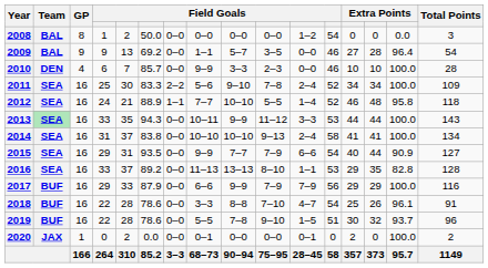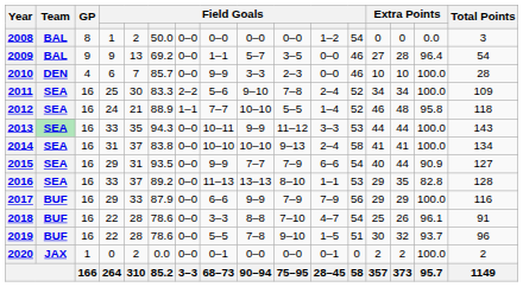 <table class="wikitable" style="text-align:center;">
 <tr>
 <th rowspan="2">Year</th>
 <th rowspan="2">Team</th>
 <th rowspan="2">GP</th>
 <th colspan="9">Field Goals</th>
 <th colspan="3">Extra Points</th>
 <th rowspan="2">Total Points</th>
 </tr>
 <tr>
 <th></th>
 <th></th>
 <th></th>
 <th></th>
 <th></th>
 <th></th>
 <th></th>
 <th></th>
 <th></th>
 <th></th>
 <th></th>
 <th></th>
 </tr>
 <tr>
 <th><a href='#'>2008</a></th>
 <th><a href='#'>BAL</a></th>
 <td>8</td>
 <td>1</td>
 <td>2</td>
 <td>50.0</td>
 <td>0–0</td>
 <td>0–0</td>
 <td>0–0</td>
 <td>0–0</td>
 <td>1–2</td>
 <td>54</td>
 <td>0</td>
 <td>0</td>
 <td>0.0</td>
 <td>3</td>
 </tr>
 <tr>
 <th><a href='#'>2009</a></th>
 <th><a href='#'>BAL</a></th>
 <td>9</td>
 <td>9</td>
 <td>13</td>
 <td>69.2</td>
 <td>0–0</td>
 <td>1–1</td>
 <td>5–7</td>
 <td>3–5</td>
 <td>0–0</td>
 <td>46</td>
 <td>27</td>
 <td>28</td>
 <td>96.4</td>
 <td>54</td>
 </tr>
 <tr>
 <th><a href='#'>2010</a></th>
 <th><a href='#'>DEN</a></th>
 <td>4</td>
 <td>6</td>
 <td>7</td>
 <td>85.7</td>
 <td>0–0</td>
 <td>9–9</td>
 <td>3–3</td>
 <td>2–3</td>
 <td>0–0</td>
 <td>46</td>
 <td>10</td>
 <td>10</td>
 <td>100.0</td>
 <td>28</td>
 </tr>
 <tr>
 <th><a href='#'>2011</a></th>
 <th><a href='#'>SEA</a></th>
 <td>16</td>
 <td>25</td>
 <td>30</td>
 <td>83.3</td>
 <td>2–2</td>
 <td>5–6</td>
 <td>9–10</td>
 <td>7–8</td>
 <td>2–4</td>
 <td>52</td>
 <td>34</td>
 <td>34</td>
 <td>100.0</td>
 <td>109</td>
 </tr>
 <tr>
 <th><a href='#'>2012</a></th>
 <th><a href='#'>SEA</a></th>
 <td>16</td>
 <td>24</td>
 <td>21</td>
 <td>88.9</td>
 <td>1–1</td>
 <td>7–7</td>
 <td>10–10</td>
 <td>5–5</td>
 <td>1–4</td>
 <td>52</td>
 <td>46</td>
 <td>48</td>
 <td>95.8</td>
 <td>118</td>
 </tr>
 <tr>
 <th><a href='#'>2013</a></th>
 <th style="background:#afe6ba; width:3em;"><a href='#'>SEA</a></th>
 <td>16</td>
 <td>33</td>
 <td>35</td>
 <td>94.3</td>
 <td>0–0</td>
 <td>10–11</td>
 <td>9–9</td>
 <td>11–12</td>
 <td>3–3</td>
 <td>53</td>
 <td>44</td>
 <td>44</td>
 <td>100.0</td>
 <td>143</td>
 </tr>
 <tr>
 <th><a href='#'>2014</a></th>
 <th><a href='#'>SEA</a></th>
 <td>16</td>
 <td>31</td>
 <td>37</td>
 <td>83.8</td>
 <td>0–0</td>
 <td>10–10</td>
 <td>10–10</td>
 <td>9–13</td>
 <td>2–4</td>
 <td>58</td>
 <td>41</td>
 <td>41</td>
 <td>100.0</td>
 <td>134</td>
 </tr>
 <tr>
 <th><a href='#'>2015</a></th>
 <th><a href='#'>SEA</a></th>
 <td>16</td>
 <td>29</td>
 <td>31</td>
 <td>93.5</td>
 <td>0–0</td>
 <td>9–9</td>
 <td>7–7</td>
 <td>7–9</td>
 <td>6–6</td>
 <td>54</td>
 <td>40</td>
 <td>44</td>
 <td>90.9</td>
 <td>127</td>
 </tr>
 <tr>
 <th><a href='#'>2016</a></th>
 <th><a href='#'>SEA</a></th>
 <td>16</td>
 <td>33</td>
 <td>37</td>
 <td>89.2</td>
 <td>0–0</td>
 <td>11–13</td>
 <td>13–13</td>
 <td>8–10</td>
 <td>1–1</td>
 <td>53</td>
 <td>29</td>
 <td>35</td>
 <td>82.8</td>
 <td>128</td>
 </tr>
 <tr>
 <th><a href='#'>2017</a></th>
 <th><a href='#'>BUF</a></th>
 <td>16</td>
 <td>29</td>
 <td>33</td>
 <td>87.9</td>
 <td>0–0</td>
 <td>6–6</td>
 <td>9–9</td>
 <td>7–9</td>
 <td>7–9</td>
 <td>56</td>
 <td>29</td>
 <td>29</td>
 <td>100.0</td>
 <td>116</td>
 </tr>
 <tr>
 <th><a href='#'>2018</a></th>
 <th><a href='#'>BUF</a></th>
 <td>16</td>
 <td>22</td>
 <td>28</td>
 <td>78.6</td>
 <td>0–0</td>
 <td>3–3</td>
 <td>8–8</td>
 <td>7–10</td>
 <td>4–7</td>
 <td>54</td>
 <td>25</td>
 <td>26</td>
 <td>96.1</td>
 <td>91</td>
 </tr>
 <tr>
 <th><a href='#'>2019</a></th>
 <th><a href='#'>BUF</a></th>
 <td>16</td>
 <td>22</td>
 <td>28</td>
 <td>78.6</td>
 <td>0–0</td>
 <td>5–5</td>
 <td>7–8</td>
 <td>9–10</td>
 <td>1–5</td>
 <td>51</td>
 <td>30</td>
 <td>32</td>
 <td>93.7</td>
 <td>96</td>
 </tr>
 <tr>
 <th><a href='#'>2020</a></th>
 <th><a href='#'>JAX</a></th>
 <td>1</td>
 <td>0</td>
 <td>2</td>
 <td>0.0</td>
 <td>0–0</td>
 <td>0–1</td>
 <td>0–0</td>
 <td>0–0</td>
 <td>0–1</td>
 <td>0</td>
 <td>2</td>
-<td>0</td>
+<td>2</td>
 <td>100.0</td>
 <td>2</td>
 </tr>
 <tr>
 <th colspan="2"></th>
 <th>166</th>
 <th>264</th>
 <th>310</th>
 <th>85.2</th>
 <th>3–3</th>
 <th>68–73</th>
 <th>90–94</th>
 <th>75–95</th>
 <th>28–45</th>
 <th>58</th>
 <th>357</th>
 <th>373</th>
 <th>95.7</th>
 <th>1149</th>
 </tr>
 </table>
